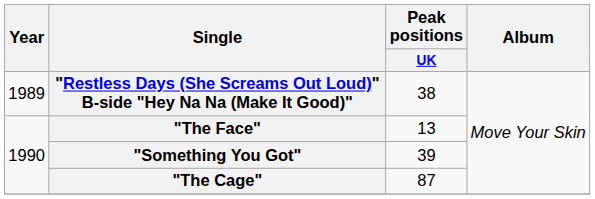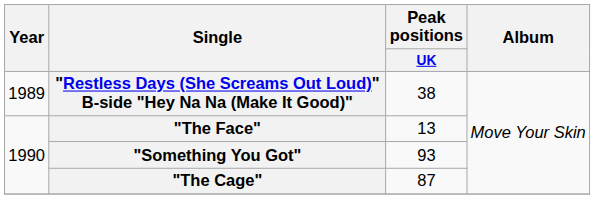 <table class="wikitable plainrowheaders" style="text-align:center;">
 <tr>
 <th rowspan="2">Year</th>
 <th rowspan="2" style="width:20em;">Single</th>
 <th colspan="1">Peak positions</th>
 <th rowspan="2">Album</th>
 </tr>
 <tr style="font-size:smaller;">
 <th width="50"><a href='#'>UK</a><br></th>
 </tr>
 <tr>
 <td>1989</td>
 <th scope="row">"<a href='#'>Restless Days (She Screams Out Loud)</a>"<br>B-side "Hey Na Na (Make It Good)"</th>
 <td>38</td>
 <td align="left" rowspan="4"><em>Move Your Skin</em></td>
 </tr>
 <tr>
 <td rowspan="3">1990</td>
 <th scope="row">"The Face"</th>
 <td>13</td>
 </tr>
 <tr>
 <th scope="row">"Something You Got"</th>
-<td>39</td>
+<td>93</td>
 </tr>
 <tr>
 <th scope="row">"The Cage"</th>
 <td>87</td>
 </tr>
 <tr>
 </tr>
 </table>
